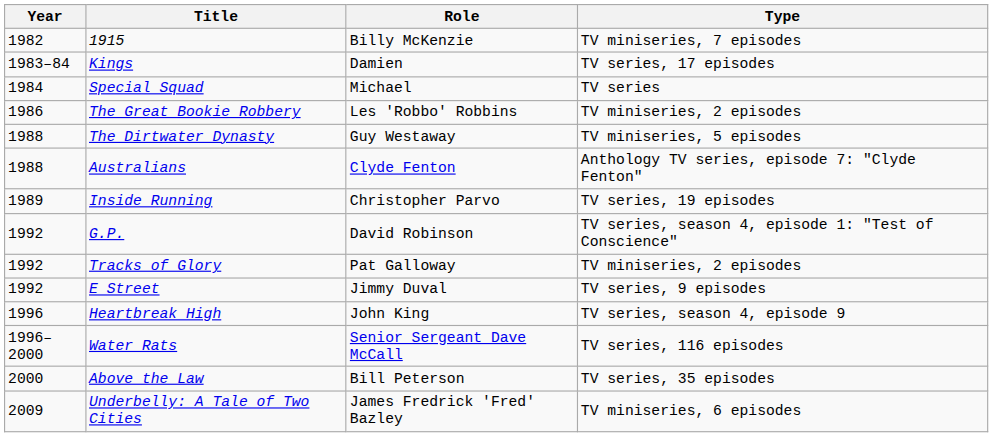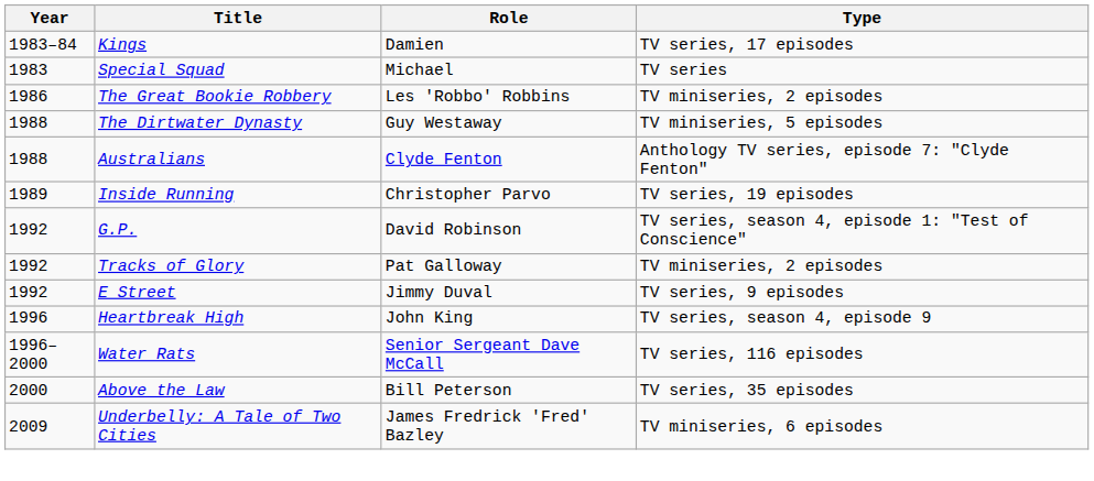 <table class="wikitable">
 <tr>
 <th>Year</th>
 <th>Title</th>
 <th>Role</th>
 <th>Type</th>
 </tr>
 <tr>
-<td>1982</td>
-<td><em>1915</em></td>
-<td>Billy McKenzie</td>
-<td>TV miniseries, 7 episodes</td>
-</tr>
-<tr>
 <td>1983–84</td>
 <td><em><a href='#'>Kings</a></em></td>
 <td>Damien</td>
 <td>TV series, 17 episodes</td>
 </tr>
 <tr>
-<td>1984</td>
+<td>1983</td>
 <td><em><a href='#'>Special Squad</a></em></td>
 <td>Michael</td>
 <td>TV series</td>
 </tr>
 <tr>
 <td>1986</td>
 <td><em><a href='#'>The Great Bookie Robbery</a></em></td>
 <td>Les 'Robbo' Robbins</td>
 <td>TV miniseries, 2 episodes</td>
 </tr>
 <tr>
 <td>1988</td>
 <td><em><a href='#'>The Dirtwater Dynasty</a></em></td>
 <td>Guy Westaway</td>
 <td>TV miniseries, 5 episodes</td>
 </tr>
 <tr>
 <td>1988</td>
 <td><em><a href='#'>Australians</a></em></td>
 <td><a href='#'>Clyde Fenton</a></td>
 <td>Anthology TV series, episode 7: "Clyde Fenton"</td>
 </tr>
 <tr>
 <td>1989</td>
 <td><em><a href='#'>Inside Running</a></em></td>
 <td>Christopher Parvo</td>
 <td>TV series, 19 episodes</td>
 </tr>
 <tr>
 <td>1992</td>
 <td><em><a href='#'>G.P.</a></em></td>
 <td>David Robinson</td>
 <td>TV series, season 4, episode 1: "Test of Conscience"</td>
 </tr>
 <tr>
 <td>1992</td>
 <td><em><a href='#'>Tracks of Glory</a></em></td>
 <td>Pat Galloway</td>
 <td>TV miniseries, 2 episodes</td>
 </tr>
 <tr>
 <td>1992</td>
 <td><em><a href='#'>E Street</a></em></td>
 <td>Jimmy Duval</td>
 <td>TV series, 9 episodes</td>
 </tr>
 <tr>
 <td>1996</td>
 <td><em><a href='#'>Heartbreak High</a></em></td>
 <td>John King</td>
 <td>TV series, season 4, episode 9</td>
 </tr>
 <tr>
 <td>1996–2000</td>
 <td><em><a href='#'>Water Rats</a></em></td>
 <td><a href='#'>Senior Sergeant Dave McCall</a></td>
 <td>TV series, 116 episodes</td>
 </tr>
 <tr>
 <td>2000</td>
 <td><em><a href='#'>Above the Law</a></em></td>
 <td>Bill Peterson</td>
 <td>TV series, 35 episodes</td>
 </tr>
 <tr>
 <td>2009</td>
 <td><em><a href='#'>Underbelly: A Tale of Two Cities</a></em></td>
 <td>James Fredrick 'Fred' Bazley</td>
 <td>TV miniseries, 6 episodes</td>
 </tr>
 </table>
